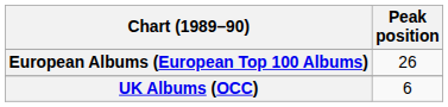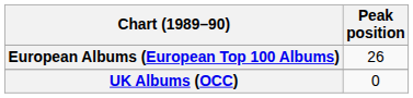 <table class="wikitable plainrowheaders sortable" style="text-align:center;">
 <tr>
 <th>Chart (1989–90)</th>
 <th>Peak<br>position</th>
 </tr>
 <tr>
 </tr>
 <tr>
 <th scope="row">European Albums (<a href='#'>European Top 100 Albums</a>)</th>
 <td>26</td>
 </tr>
 <tr>
 </tr>
 <tr>
 <th scope="row"><a href='#'>UK Albums</a> (<a href='#'>OCC</a>)</th>
-<td>6</td>
+<td>0</td>
 </tr>
 </table>
